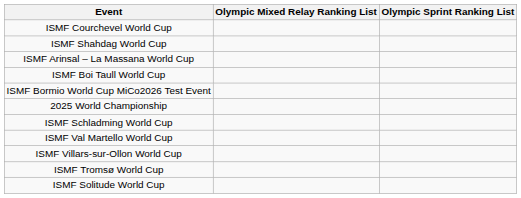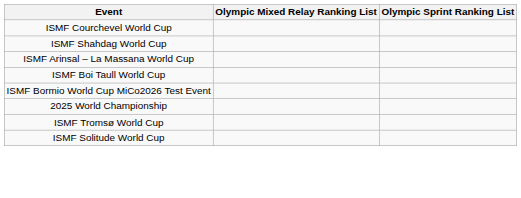 <table class="wikitable" style="text-align:center;">
 <tr>
 <th>Event</th>
 <th>Olympic Mixed Relay Ranking List</th>
 <th>Olympic Sprint Ranking List</th>
 </tr>
 <tr>
 <td>ISMF Courchevel World Cup</td>
 <td></td>
 <td></td>
 </tr>
 <tr>
 <td>ISMF Shahdag World Cup</td>
 <td></td>
 <td></td>
 </tr>
 <tr>
 <td>ISMF Arinsal – La Massana World Cup</td>
 <td></td>
 <td></td>
 </tr>
 <tr>
 <td>ISMF Boi Taull World Cup</td>
 <td></td>
 <td></td>
 </tr>
 <tr>
 <td>ISMF Bormio World Cup MiCo2026 Test Event</td>
 <td></td>
 <td></td>
 </tr>
 <tr>
 <td>2025 World Championship</td>
 <td></td>
 <td></td>
 </tr>
 <tr>
-<td>ISMF Schladming World Cup</td>
-<td></td>
-<td></td>
-</tr>
-<tr>
-<td>ISMF Val Martello World Cup</td>
-<td></td>
-<td></td>
-</tr>
-<tr>
-<td>ISMF Villars-sur-Ollon World Cup</td>
-<td></td>
-<td></td>
-</tr>
-<tr>
 <td>ISMF Tromsø World Cup</td>
 <td></td>
 <td></td>
 </tr>
 <tr>
 <td>ISMF Solitude World Cup</td>
 <td></td>
 <td></td>
 </tr>
 </table>
